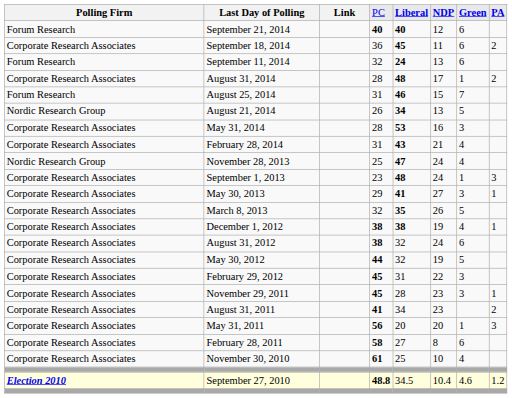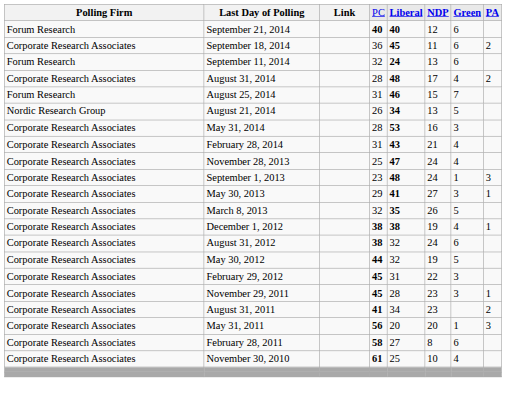 <table class="wikitable sortable">
 <tr style="background:#e9e9e9;">
 <th style="width: 300px">Polling Firm</th>
 <th style="width: 170px">Last Day of Polling</th>
 <th style="width: 70px" class="unsortable">Link</th>
 <td><a href='#'>PC</a></td>
 <td><strong><a href='#'>Liberal</a></strong></td>
 <td><strong><a href='#'>NDP</a></strong></td>
 <td><strong><a href='#'>Green</a></strong></td>
 <td><strong><a href='#'>PA</a></strong></td>
 </tr>
 <tr>
 <td>Forum Research</td>
 <td>September 21, 2014</td>
 <td></td>
 <td><strong>40</strong></td>
 <td><strong>40</strong></td>
 <td>12</td>
 <td>6</td>
 <td></td>
 </tr>
 <tr>
 <td>Corporate Research Associates</td>
 <td>September 18, 2014</td>
 <td></td>
 <td>36</td>
 <td><strong>45</strong></td>
 <td>11</td>
 <td>6</td>
 <td>2</td>
 </tr>
 <tr>
 <td>Forum Research</td>
 <td>September 11, 2014</td>
 <td></td>
 <td>32</td>
 <td><strong>24</strong></td>
 <td>13</td>
 <td>6</td>
 <td></td>
 </tr>
 <tr>
 <td>Corporate Research Associates</td>
 <td>August 31, 2014</td>
 <td></td>
 <td>28</td>
 <td><strong>48</strong></td>
 <td>17</td>
-<td>1</td>
+<td>4</td>
 <td>2</td>
 </tr>
 <tr>
 <td>Forum Research</td>
 <td>August 25, 2014</td>
 <td></td>
 <td>31</td>
 <td><strong>46</strong></td>
 <td>15</td>
 <td>7</td>
 <td></td>
 </tr>
 <tr>
 <td>Nordic Research Group</td>
 <td>August 21, 2014</td>
 <td></td>
 <td>26</td>
 <td><strong>34</strong></td>
 <td>13</td>
 <td>5</td>
 <td></td>
 </tr>
 <tr>
 <td>Corporate Research Associates</td>
 <td>May 31, 2014</td>
 <td></td>
 <td>28</td>
 <td><strong>53</strong></td>
 <td>16</td>
 <td>3</td>
 <td></td>
 </tr>
 <tr>
 <td>Corporate Research Associates</td>
 <td>February 28, 2014</td>
 <td></td>
 <td>31</td>
 <td><strong>43</strong></td>
 <td>21</td>
 <td>4</td>
 <td></td>
 </tr>
 <tr>
-<td>Nordic Research Group</td>
+<td>Corporate Research Associates</td>
 <td>November 28, 2013</td>
 <td></td>
 <td>25</td>
 <td><strong>47</strong></td>
 <td>24</td>
 <td>4</td>
 <td></td>
 </tr>
 <tr>
 <td>Corporate Research Associates</td>
 <td>September 1, 2013</td>
 <td></td>
 <td>23</td>
 <td><strong>48</strong></td>
 <td>24</td>
 <td>1</td>
 <td>3</td>
 </tr>
 <tr>
 <td>Corporate Research Associates</td>
 <td>May 30, 2013</td>
 <td></td>
 <td>29</td>
 <td><strong>41</strong></td>
 <td>27</td>
 <td>3</td>
 <td>1</td>
 </tr>
 <tr>
 <td>Corporate Research Associates</td>
 <td>March 8, 2013</td>
 <td> </td>
 <td>32</td>
 <td><strong>35</strong></td>
 <td>26</td>
 <td>5</td>
 <td></td>
 </tr>
 <tr>
 <td>Corporate Research Associates</td>
 <td>December 1, 2012</td>
 <td></td>
 <td><strong>38</strong></td>
 <td><strong>38</strong></td>
 <td>19</td>
 <td>4</td>
 <td>1</td>
 </tr>
 <tr>
 <td>Corporate Research Associates</td>
 <td>August 31, 2012</td>
 <td></td>
 <td><strong>38</strong></td>
 <td>32</td>
 <td>24</td>
 <td>6</td>
 <td></td>
 </tr>
 <tr>
 <td>Corporate Research Associates</td>
 <td>May 30, 2012</td>
 <td></td>
 <td><strong>44</strong></td>
 <td>32</td>
 <td>19</td>
 <td>5</td>
 <td></td>
 </tr>
 <tr>
 <td>Corporate Research Associates</td>
 <td>February 29, 2012</td>
 <td></td>
 <td><strong>45</strong></td>
 <td>31</td>
 <td>22</td>
 <td>3</td>
 <td></td>
 </tr>
 <tr>
 <td>Corporate Research Associates</td>
 <td>November 29, 2011</td>
 <td></td>
 <td><strong>45</strong></td>
 <td>28</td>
 <td>23</td>
 <td>3</td>
 <td>1</td>
 </tr>
 <tr>
 <td>Corporate Research Associates</td>
 <td>August 31, 2011</td>
 <td></td>
 <td><strong>41</strong></td>
 <td>34</td>
 <td>23</td>
 <td></td>
 <td>2</td>
 </tr>
 <tr>
 <td>Corporate Research Associates</td>
 <td>May 31, 2011</td>
 <td></td>
 <td><strong>56</strong></td>
 <td>20</td>
 <td>20</td>
 <td>1</td>
 <td>3</td>
 </tr>
 <tr>
 <td>Corporate Research Associates</td>
 <td>February 28, 2011</td>
 <td></td>
 <td><strong>58</strong></td>
 <td>27</td>
 <td>8</td>
 <td>6</td>
 <td></td>
 </tr>
 <tr>
 <td>Corporate Research Associates</td>
 <td>November 30, 2010</td>
 <td></td>
 <td><strong>61</strong></td>
 <td>25</td>
 <td>10</td>
 <td>4</td>
 <td></td>
 </tr>
 <tr style="background:Darkgrey;">
 <td></td>
 <td></td>
 <td></td>
 <td></td>
 <td></td>
 <td></td>
 <td></td>
 <td></td>
 </tr>
-<tr>
-<td bgcolor="#FFFFDD"><a href='#'><strong><em>Election 2010</em></strong></a></td>
-<td bgcolor="#FFFFDD">September 27, 2010</td>
-<td bgcolor="#FFFFDD"></td>
-<td bgcolor="#FFFFDD"><strong>48.8</strong></td>
-<td bgcolor="#FFFFDD">34.5</td>
-<td bgcolor="#FFFFDD">10.4</td>
-<td bgcolor="#FFFFDD">4.6</td>
-<td bgcolor="#FFFFDD">1.2</td>
-</tr>
 <tr style="background:Darkgrey;">
 <td></td>
 <td></td>
 <td></td>
 <td></td>
 <td></td>
 <td></td>
 <td></td>
 <td></td>
 </tr>
 </table>
